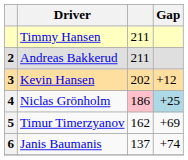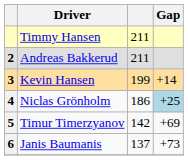 <table class="wikitable" style="font-size: 95%;">
 <tr>
 <th></th>
 <th>Driver</th>
 <th></th>
 <th>Gap</th>
 </tr>
 <tr>
 <th style="background:#ffffbf;"></th>
 <td style="background:#ffffbf;"> <a href='#'>Timmy Hansen</a></td>
 <td style="background:#ffffbf;">211</td>
 <td style="background:#ffffbf;"></td>
 </tr>
 <tr>
 <th style="background:#dfdfdf;">2</th>
 <td style="background:#dfdfdf;"> <a href='#'>Andreas Bakkerud</a></td>
 <td style="background:#dfdfdf;">211</td>
 <td style="background:#dfdfdf;"></td>
 </tr>
 <tr>
 <th style="background:#ffdf9f;">3</th>
 <td style="background:#ffdf9f;"> <a href='#'>Kevin Hansen</a></td>
-<td style="background:#ffdf9f;">202</td>
-<td style="background:#ffdf9f;">+12</td>
+<td style="background:#ffdf9f;">199</td>
+<td style="background:#ffdf9f;">+14</td>
 </tr>
 <tr>
 <th>4</th>
 <td> <a href='#'>Niclas Grönholm</a></td>
-<td style="background: pink;">186</td>
+<td>186</td>
 <td align="right" style="background: lightblue;">+25</td>
 </tr>
 <tr>
 <th>5</th>
 <td> <a href='#'>Timur Timerzyanov</a></td>
-<td>162</td>
+<td>142</td>
 <td align="right">+69</td>
 </tr>
 <tr>
 <th>6</th>
 <td> <a href='#'>Janis Baumanis</a></td>
 <td>137</td>
-<td align="right">+74</td>
+<td align="right">+73</td>
 </tr>
 <tr>
 </tr>
 </table>
